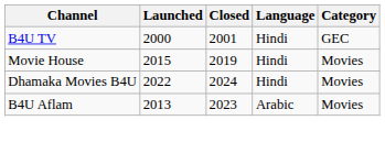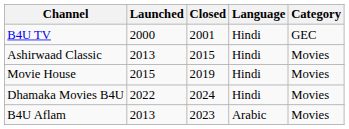 <table class="wikitable">
 <tr>
 <th>Channel</th>
 <th>Launched</th>
 <th>Closed</th>
 <th>Language</th>
 <th>Category</th>
 </tr>
 <tr>
 <td><a href='#'>B4U TV</a></td>
 <td>2000</td>
 <td>2001</td>
 <td>Hindi</td>
 <td>GEC</td>
+</tr>
+<tr>
+<td>Ashirwaad Classic</td>
+<td>2013</td>
+<td>2015</td>
+<td>Hindi</td>
+<td>Movies</td>
 </tr>
 <tr>
 <td>Movie House</td>
 <td>2015</td>
 <td>2019</td>
 <td>Hindi</td>
 <td>Movies</td>
 </tr>
 <tr>
 <td>Dhamaka Movies B4U</td>
 <td>2022</td>
 <td>2024</td>
 <td>Hindi</td>
 <td>Movies</td>
 </tr>
 <tr>
 <td>B4U Aflam</td>
 <td>2013</td>
 <td>2023</td>
 <td>Arabic</td>
 <td>Movies</td>
 </tr>
 </table>
